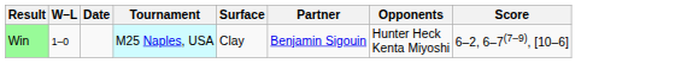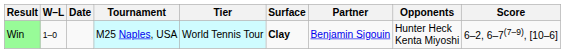 <table class="sortable wikitable">
 <tr>
 <th>Result</th>
 <th class="unsortable">W–L</th>
 <th>Date</th>
 <th>Tournament</th>
+<th>Tier</th>
 <th>Surface</th>
 <th>Partner</th>
 <th>Opponents</th>
 <th class="unsortable">Score</th>
 </tr>
 <tr>
 <td style="background:#98fb98;">Win</td>
 <td><small>1–0</small></td>
 <td></td>
 <td style="background:#cffcff;">M25 <a href='#'>Naples</a>, USA</td>
-<td>Clay</td>
+<td style="background:#cffcff;">World Tennis Tour</td>
+<td><strong>Clay</strong></td>
 <td> <a href='#'>Benjamin Sigouin</a></td>
 <td> Hunter Heck <br>  Kenta Miyoshi</td>
 <td>6–2, 6–7<sup>(7–9)</sup>, [10–6]</td>
 </tr>
 </table>
